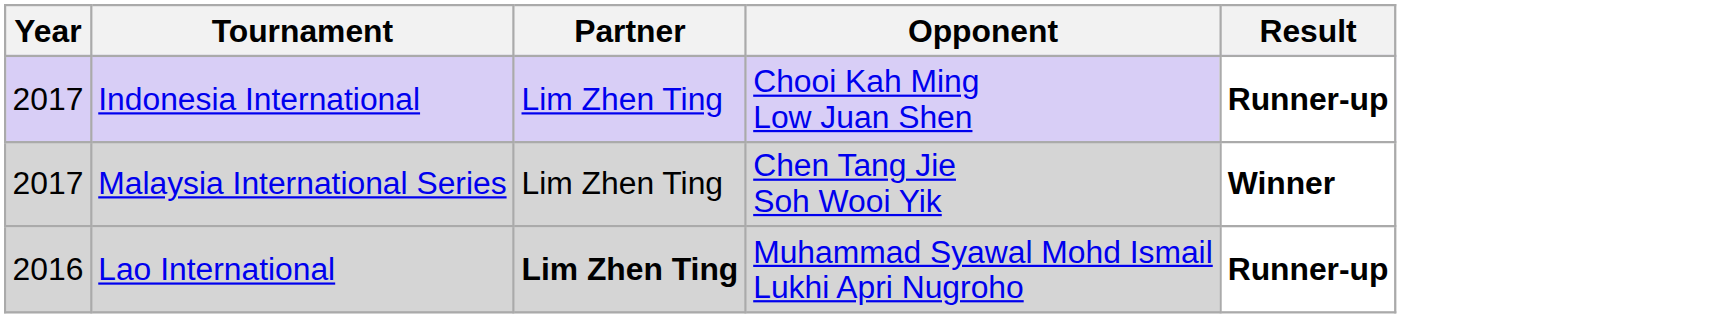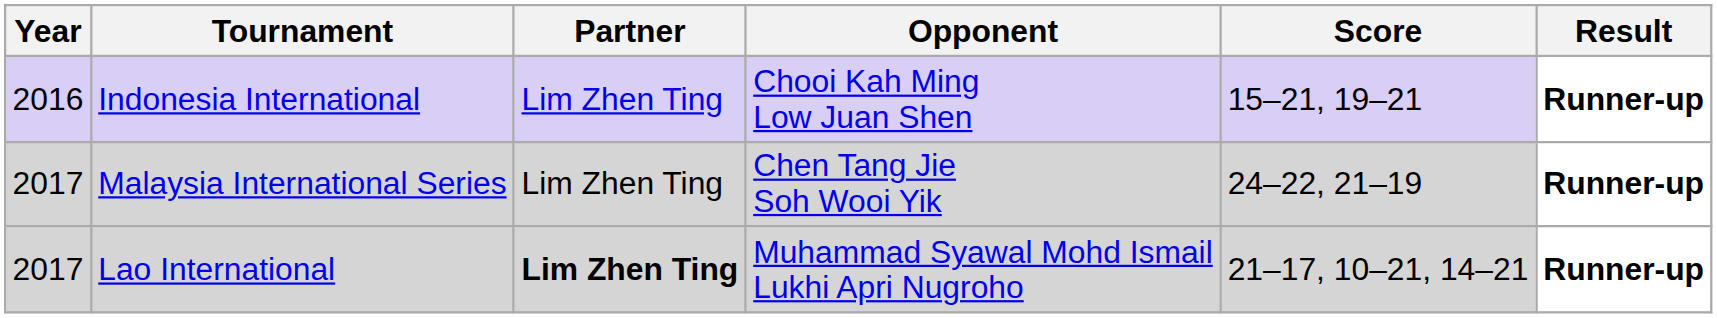 <table class="sortable wikitable" style="font-size: 90%;">
 <tr>
 <th>Year</th>
 <th>Tournament</th>
 <th>Partner</th>
 <th>Opponent</th>
+<th>Score</th>
 <th>Result</th>
 </tr>
 <tr style="background:#D8CEF6">
-<td align="center">2017</td>
+<td align="center">2016</td>
 <td align="left"><a href='#'>Indonesia International</a></td>
 <td align="left"> <a href='#'>Lim Zhen Ting</a></td>
 <td align="left"> <a href='#'>Chooi Kah Ming</a><br> <a href='#'>Low Juan Shen</a></td>
+<td align="left">15–21, 19–21</td>
 <td style="text-align:left; background:white"> <strong>Runner-up</strong></td>
 </tr>
 <tr style="background:#D5D5D5">
 <td align="center">2017</td>
 <td align="left"><a href='#'>Malaysia International Series</a></td>
 <td align="left"> Lim Zhen Ting</td>
 <td align="left"> <a href='#'>Chen Tang Jie</a><br> <a href='#'>Soh Wooi Yik</a></td>
-<td style="text-align:left; background:white"> <strong>Winner</strong></td>
+<td align="left">24–22, 21–19</td>
+<td style="text-align:left; background:white"> <strong>Runner-up</strong></td>
 </tr>
 <tr style="background:#D5D5D5">
-<td align="center">2016</td>
+<td align="center">2017</td>
 <td align="left"><a href='#'>Lao International</a></td>
 <td align="left"><strong> Lim Zhen Ting</strong></td>
 <td align="left"> <a href='#'>Muhammad Syawal Mohd Ismail</a><br> <a href='#'>Lukhi Apri Nugroho</a></td>
+<td align="left">21–17, 10–21, 14–21</td>
 <td style="text-align:left; background:white"> <strong>Runner-up</strong></td>
 </tr>
 </table>
